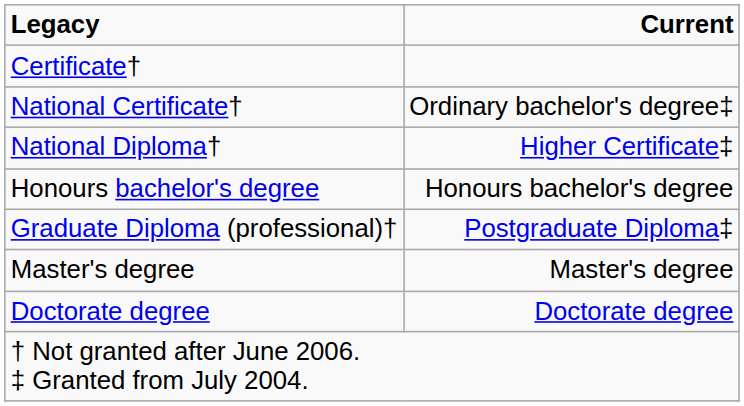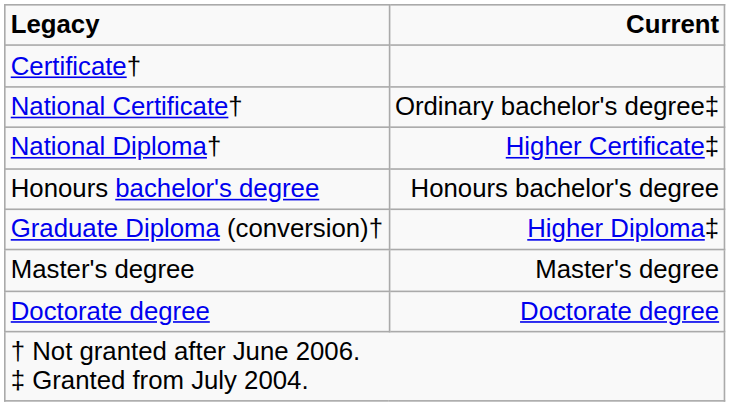 <table class="wikitable">
 <tr>
 <td><strong>Legacy</strong></td>
 <td align=right><strong>Current</strong></td>
 </tr>
 <tr>
 <td><a href='#'>Certificate</a>†</td>
 <td></td>
 </tr>
 <tr>
 <td><a href='#'>National Certificate</a>†</td>
 <td>Ordinary bachelor's degree‡</td>
 </tr>
 <tr>
 <td><a href='#'>National Diploma</a>†</td>
 <td align=right><a href='#'>Higher Certificate</a>‡</td>
 </tr>
 <tr>
 <td>Honours <a href='#'>bachelor's degree</a></td>
 <td align=right>Honours bachelor's degree</td>
 </tr>
 <tr>
-<td><a href='#'>Graduate Diploma</a> (professional)†</td>
-<td align=right><a href='#'>Postgraduate Diploma</a>‡</td>
+<td><a href='#'>Graduate Diploma</a> (conversion)†</td>
+<td align=right><a href='#'>Higher Diploma</a>‡</td>
 </tr>
 <tr>
 <td>Master's degree</td>
 <td align=right>Master's degree</td>
 </tr>
 <tr>
 <td><a href='#'>Doctorate degree</a></td>
 <td align=right><a href='#'>Doctorate degree</a></td>
 </tr>
 <tr>
 <td colspan="2">† Not granted after June 2006.<br>‡ Granted from July 2004.</td>
 </tr>
 </table>
